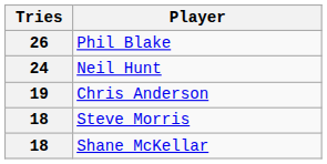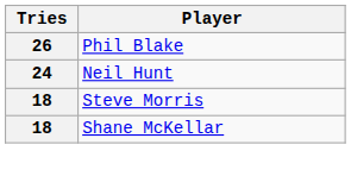 <table class="wikitable" style="text-align:left;">
 <tr>
 <th width=50>Tries</th>
 <th width=200>Player</th>
 </tr>
 <tr>
 <th>26</th>
 <td> <a href='#'>Phil Blake</a></td>
 </tr>
 <tr>
 <th>24</th>
 <td> <a href='#'>Neil Hunt</a></td>
 </tr>
 <tr>
-<th>19</th>
-<td> <a href='#'>Chris Anderson</a></td>
-</tr>
-<tr>
 <th>18</th>
 <td> <a href='#'>Steve Morris</a></td>
 </tr>
 <tr>
 <th>18</th>
 <td> <a href='#'>Shane McKellar</a></td>
 </tr>
 </table>
